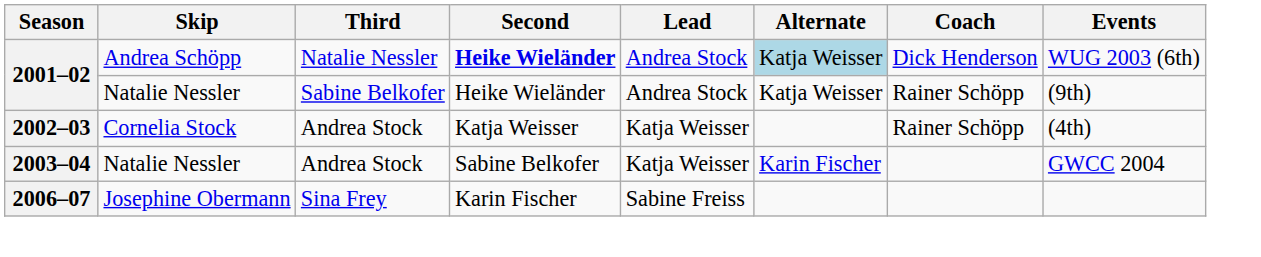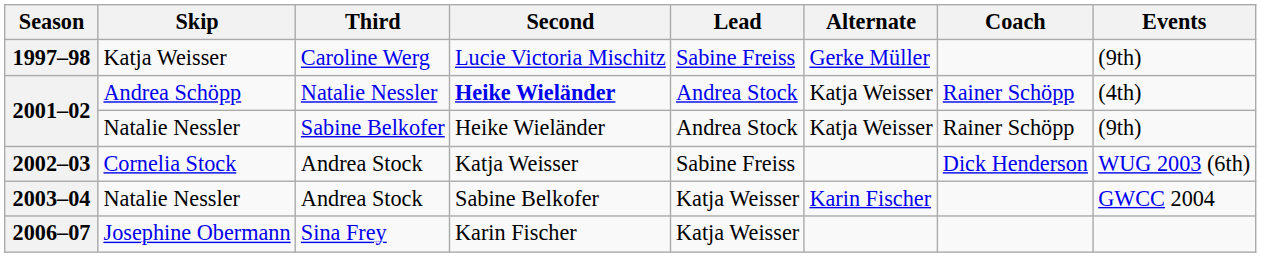 <table class="wikitable">
 <tr>
 <th scope="col" width=60>Season</th>
 <th scope="col">Skip</th>
 <th scope="col">Third</th>
 <th scope="col">Second</th>
 <th scope="col">Lead</th>
 <th scope="col">Alternate</th>
 <th scope="col">Coach</th>
 <th scope="col">Events</th>
 </tr>
 <tr>
+<th scope="row">1997–98</th>
+<td>Katja Weisser</td>
+<td><a href='#'>Caroline Werg</a></td>
+<td><a href='#'>Lucie Victoria Mischitz</a></td>
+<td><a href='#'>Sabine Freiss</a></td>
+<td><a href='#'>Gerke Müller</a></td>
+<td></td>
+<td> (9th)</td>
+</tr>
+<tr>
 <th scope="row" rowspan=2>2001–02</th>
 <td><a href='#'>Andrea Schöpp</a></td>
 <td><a href='#'>Natalie Nessler</a></td>
 <td><strong><a href='#'>Heike Wieländer</a></strong></td>
 <td><a href='#'>Andrea Stock</a></td>
-<td style="background: lightblue;">Katja Weisser</td>
-<td><a href='#'>Dick Henderson</a></td>
-<td><a href='#'>WUG 2003</a> (6th)</td>
+<td>Katja Weisser</td>
+<td><a href='#'>Rainer Schöpp</a></td>
+<td> (4th)</td>
 </tr>
 <tr>
 <td>Natalie Nessler</td>
 <td><a href='#'>Sabine Belkofer</a></td>
 <td>Heike Wieländer</td>
 <td>Andrea Stock</td>
 <td>Katja Weisser</td>
 <td>Rainer Schöpp</td>
 <td> (9th)</td>
 </tr>
 <tr>
 <th scope="row">2002–03</th>
 <td><a href='#'>Cornelia Stock</a></td>
 <td>Andrea Stock</td>
 <td>Katja Weisser</td>
-<td>Katja Weisser</td>
+<td>Sabine Freiss</td>
 <td></td>
-<td>Rainer Schöpp</td>
-<td> (4th)</td>
+<td><a href='#'>Dick Henderson</a></td>
+<td><a href='#'>WUG 2003</a> (6th)</td>
 </tr>
 <tr>
 <th scope="row">2003–04</th>
 <td>Natalie Nessler</td>
 <td>Andrea Stock</td>
 <td>Sabine Belkofer</td>
 <td>Katja Weisser</td>
 <td><a href='#'>Karin Fischer</a></td>
 <td></td>
 <td><a href='#'>GWCC</a> 2004 </td>
 </tr>
 <tr>
 <th scope="row">2006–07</th>
 <td><a href='#'>Josephine Obermann</a></td>
 <td><a href='#'>Sina Frey</a></td>
 <td>Karin Fischer</td>
-<td>Sabine Freiss</td>
+<td>Katja Weisser</td>
 <td></td>
 <td></td>
 <td></td>
 </tr>
 </table>
